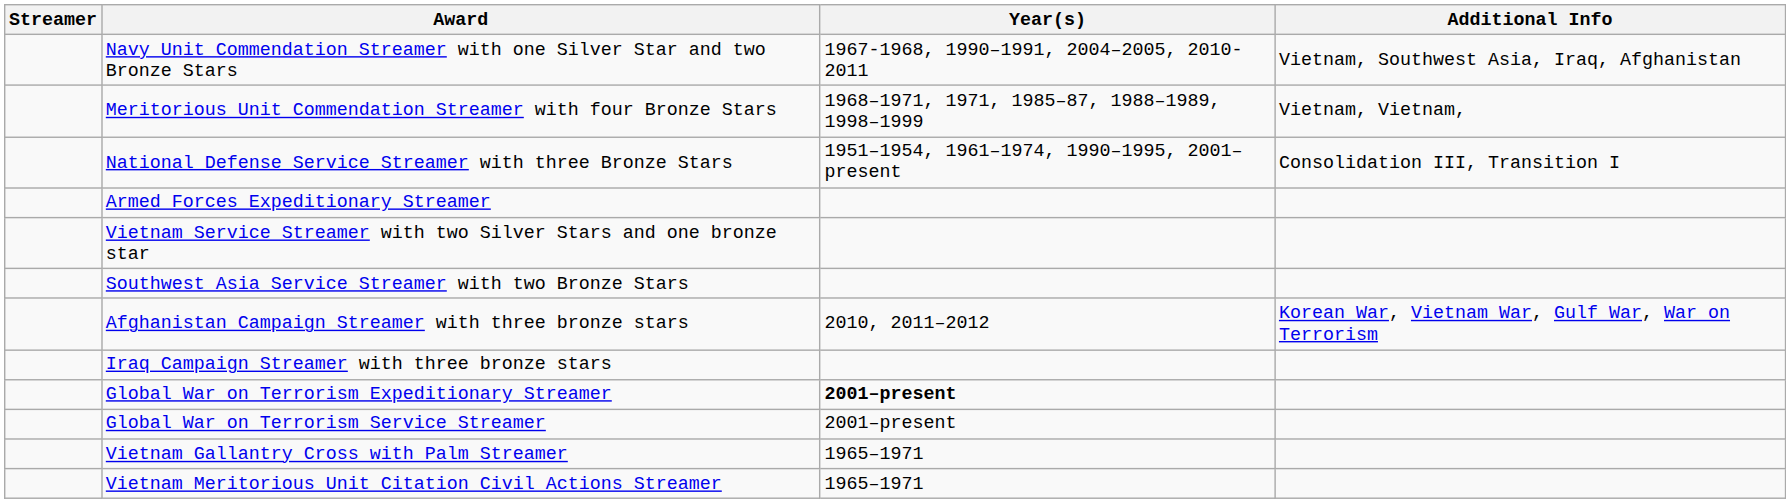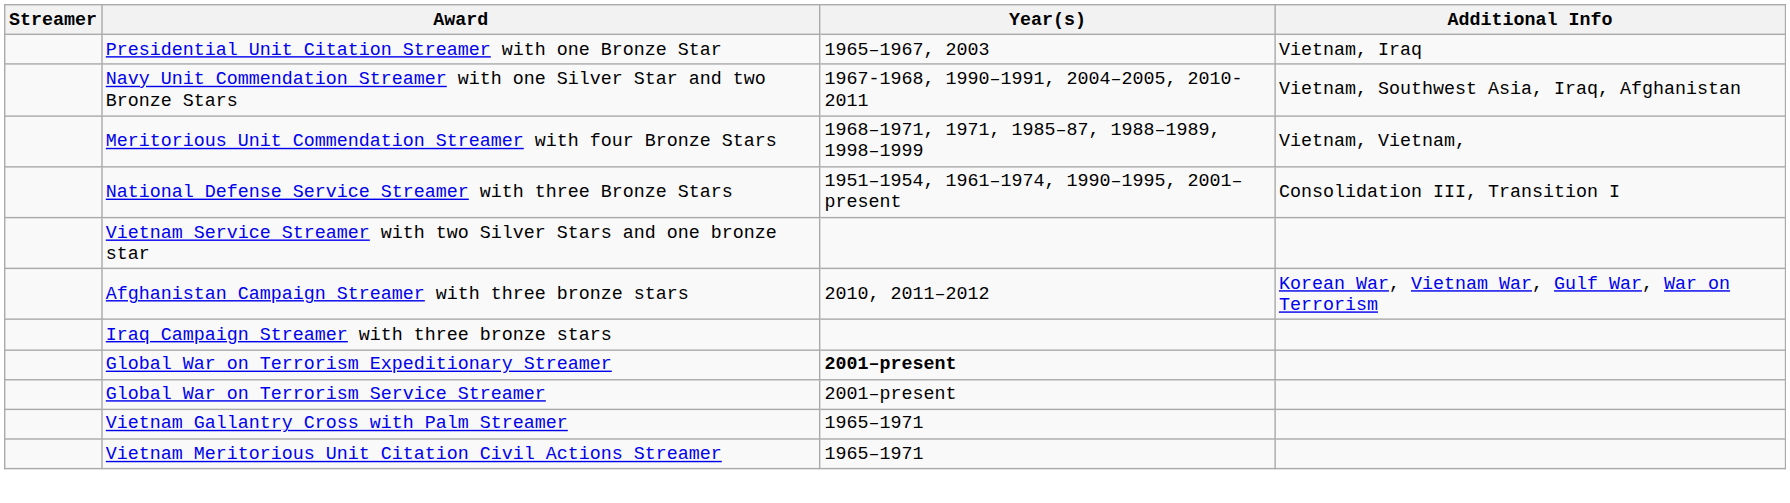 <table class="wikitable" style="margin:auto;">
 <tr>
 <th>Streamer</th>
 <th>Award</th>
 <th>Year(s)</th>
 <th>Additional Info</th>
+</tr>
+<tr>
+<td></td>
+<td><a href='#'>Presidential Unit Citation Streamer</a> with one Bronze Star</td>
+<td>1965–1967, 2003</td>
+<td>Vietnam, Iraq</td>
 </tr>
 <tr>
 <td></td>
 <td><a href='#'>Navy Unit Commendation Streamer</a> with one Silver Star and two Bronze Stars</td>
 <td>1967-1968, 1990–1991, 2004–2005, 2010-2011</td>
 <td>Vietnam, Southwest Asia, Iraq, Afghanistan</td>
 </tr>
 <tr>
 <td></td>
 <td><a href='#'>Meritorious Unit Commendation Streamer</a> with four Bronze Stars</td>
 <td>1968–1971, 1971, 1985–87, 1988–1989, 1998–1999</td>
 <td>Vietnam, Vietnam,</td>
 </tr>
 <tr>
 <td></td>
 <td><a href='#'>National Defense Service Streamer</a> with three Bronze Stars</td>
 <td>1951–1954, 1961–1974, 1990–1995, 2001–present</td>
 <td>Consolidation III, Transition I</td>
 </tr>
 <tr>
 <td></td>
-<td><a href='#'>Armed Forces Expeditionary Streamer</a></td>
-<td><br></td>
-<td><br></td>
-</tr>
-<tr>
-<td></td>
 <td><a href='#'>Vietnam Service Streamer</a> with two Silver Stars and one bronze star</td>
-<td><br></td>
-<td><br></td>
-</tr>
-<tr>
-<td></td>
-<td><a href='#'>Southwest Asia Service Streamer</a> with two Bronze Stars</td>
 <td><br></td>
 <td><br></td>
 </tr>
 <tr>
 <td></td>
 <td><a href='#'>Afghanistan Campaign Streamer</a> with three bronze stars</td>
 <td>2010, 2011–2012</td>
 <td><a href='#'>Korean War</a>, <a href='#'>Vietnam War</a>, <a href='#'>Gulf War</a>, <a href='#'>War on Terrorism</a></td>
 </tr>
 <tr>
 <td></td>
 <td><a href='#'>Iraq Campaign Streamer</a> with three bronze stars</td>
 <td><br></td>
 <td><br></td>
 </tr>
 <tr>
 <td></td>
 <td><a href='#'>Global War on Terrorism Expeditionary Streamer</a></td>
 <td><strong>2001–present</strong></td>
 <td><br></td>
 </tr>
 <tr>
 <td></td>
 <td><a href='#'>Global War on Terrorism Service Streamer</a></td>
 <td>2001–present</td>
 <td><br></td>
 </tr>
 <tr>
 <td></td>
 <td><a href='#'>Vietnam Gallantry Cross with Palm Streamer</a></td>
 <td>1965–1971</td>
 <td><br></td>
 </tr>
 <tr>
 <td></td>
 <td><a href='#'>Vietnam Meritorious Unit Citation Civil Actions Streamer</a></td>
 <td>1965–1971</td>
 <td><br></td>
 </tr>
 </table>
